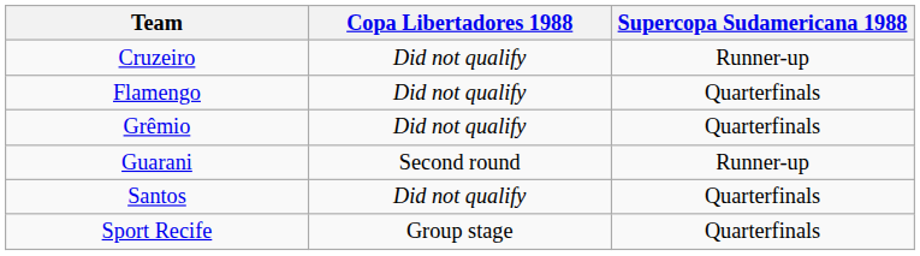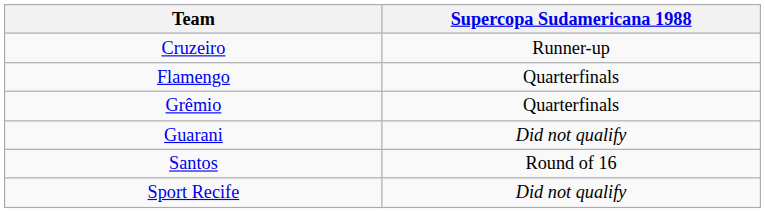 <table class="wikitable">
 <tr>
 <th width= 33%>Team</th>
-<th width= 33%><a href='#'>Copa Libertadores 1988</a></th>
 <th width= 33%><a href='#'>Supercopa Sudamericana 1988</a></th>
 </tr>
 <tr align="center">
 <td><a href='#'>Cruzeiro</a></td>
-<td><em>Did not qualify</em></td>
 <td>Runner-up</td>
 </tr>
 <tr align="center">
 <td><a href='#'>Flamengo</a></td>
-<td><em>Did not qualify</em></td>
 <td>Quarterfinals</td>
 </tr>
 <tr align="center">
 <td><a href='#'>Grêmio</a></td>
-<td><em>Did not qualify</em></td>
 <td>Quarterfinals</td>
 </tr>
 <tr align="center">
 <td><a href='#'>Guarani</a></td>
-<td>Second round</td>
-<td>Runner-up</td>
+<td><em>Did not qualify</em></td>
 </tr>
 <tr align="center">
 <td><a href='#'>Santos</a></td>
-<td><em>Did not qualify</em></td>
-<td>Quarterfinals</td>
+<td>Round of 16</td>
 </tr>
 <tr align="center">
 <td><a href='#'>Sport Recife</a></td>
-<td>Group stage</td>
-<td>Quarterfinals</td>
+<td><em>Did not qualify</em></td>
 </tr>
 </table>
